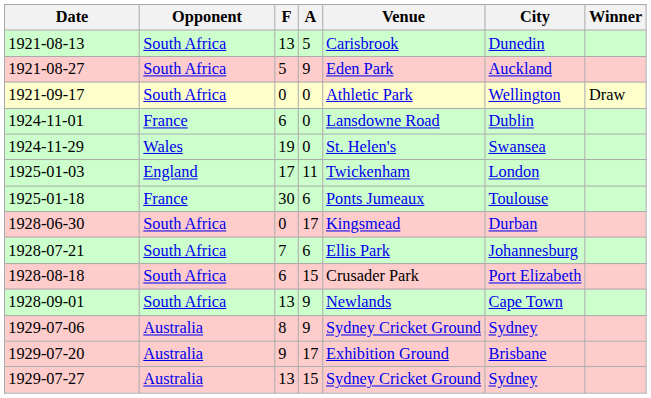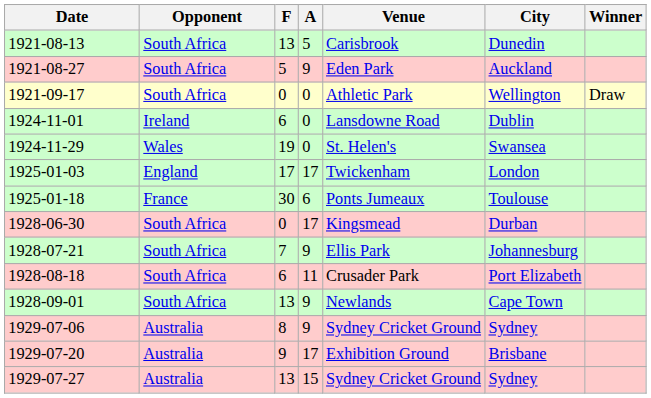 <table class="wikitable sortable">
 <tr>
 <th width="125">Date</th>
 <th width="125">Opponent</th>
 <th>F</th>
 <th>A</th>
 <th>Venue</th>
 <th>City</th>
 <th>Winner</th>
 </tr>
 <tr bgcolor="#CCFFCC">
 <td>1921-08-13</td>
 <td><a href='#'>South Africa</a></td>
 <td>13</td>
 <td>5</td>
 <td><a href='#'>Carisbrook</a></td>
 <td><a href='#'>Dunedin</a></td>
 <td></td>
 </tr>
 <tr bgcolor="#FFCCCC">
 <td>1921-08-27</td>
 <td><a href='#'>South Africa</a></td>
 <td>5</td>
 <td>9</td>
 <td><a href='#'>Eden Park</a></td>
 <td><a href='#'>Auckland</a></td>
 <td></td>
 </tr>
 <tr bgcolor="#FFFFCC">
 <td>1921-09-17</td>
 <td><a href='#'>South Africa</a></td>
 <td>0</td>
 <td>0</td>
 <td><a href='#'>Athletic Park</a></td>
 <td><a href='#'>Wellington</a></td>
 <td>Draw</td>
 </tr>
 <tr bgcolor="#CCFFCC">
 <td>1924-11-01</td>
-<td><a href='#'>France</a></td>
+<td><a href='#'>Ireland</a></td>
 <td>6</td>
 <td>0</td>
 <td><a href='#'>Lansdowne Road</a></td>
 <td><a href='#'>Dublin</a></td>
 <td></td>
 </tr>
 <tr bgcolor="#CCFFCC">
 <td>1924-11-29</td>
 <td><a href='#'>Wales</a></td>
 <td>19</td>
 <td>0</td>
 <td><a href='#'>St. Helen's</a></td>
 <td><a href='#'>Swansea</a></td>
 <td></td>
 </tr>
 <tr bgcolor="#CCFFCC">
 <td>1925-01-03</td>
 <td><a href='#'>England</a></td>
 <td>17</td>
-<td>11</td>
+<td>17</td>
 <td><a href='#'>Twickenham</a></td>
 <td><a href='#'>London</a></td>
 <td></td>
 </tr>
 <tr bgcolor="#CCFFCC">
 <td>1925-01-18</td>
 <td><a href='#'>France</a></td>
 <td>30</td>
 <td>6</td>
 <td><a href='#'>Ponts Jumeaux</a></td>
 <td><a href='#'>Toulouse</a></td>
 <td></td>
 </tr>
 <tr bgcolor="#FFCCCC">
 <td>1928-06-30</td>
 <td><a href='#'>South Africa</a></td>
 <td>0</td>
 <td>17</td>
 <td><a href='#'>Kingsmead</a></td>
 <td><a href='#'>Durban</a></td>
 <td></td>
 </tr>
 <tr bgcolor="#CCFFCC">
 <td>1928-07-21</td>
 <td><a href='#'>South Africa</a></td>
 <td>7</td>
-<td>6</td>
+<td>9</td>
 <td><a href='#'>Ellis Park</a></td>
 <td><a href='#'>Johannesburg</a></td>
 <td></td>
 </tr>
 <tr bgcolor="#FFCCCC">
 <td>1928-08-18</td>
 <td><a href='#'>South Africa</a></td>
 <td>6</td>
-<td>15</td>
+<td>11</td>
 <td>Crusader Park</td>
 <td><a href='#'>Port Elizabeth</a></td>
 <td></td>
 </tr>
 <tr bgcolor="#CCFFCC">
 <td>1928-09-01</td>
 <td><a href='#'>South Africa</a></td>
 <td>13</td>
 <td>9</td>
 <td><a href='#'>Newlands</a></td>
 <td><a href='#'>Cape Town</a></td>
 <td></td>
 </tr>
 <tr bgcolor="#FFCCCC">
 <td>1929-07-06</td>
 <td><a href='#'>Australia</a></td>
 <td>8</td>
 <td>9</td>
 <td><a href='#'>Sydney Cricket Ground</a></td>
 <td><a href='#'>Sydney</a></td>
 <td></td>
 </tr>
 <tr bgcolor="#FFCCCC">
 <td>1929-07-20</td>
 <td><a href='#'>Australia</a></td>
 <td>9</td>
 <td>17</td>
 <td><a href='#'>Exhibition Ground</a></td>
 <td><a href='#'>Brisbane</a></td>
 <td></td>
 </tr>
 <tr bgcolor="#FFCCCC">
 <td>1929-07-27</td>
 <td><a href='#'>Australia</a></td>
 <td>13</td>
 <td>15</td>
 <td><a href='#'>Sydney Cricket Ground</a></td>
 <td><a href='#'>Sydney</a></td>
 <td></td>
 </tr>
 </table>
